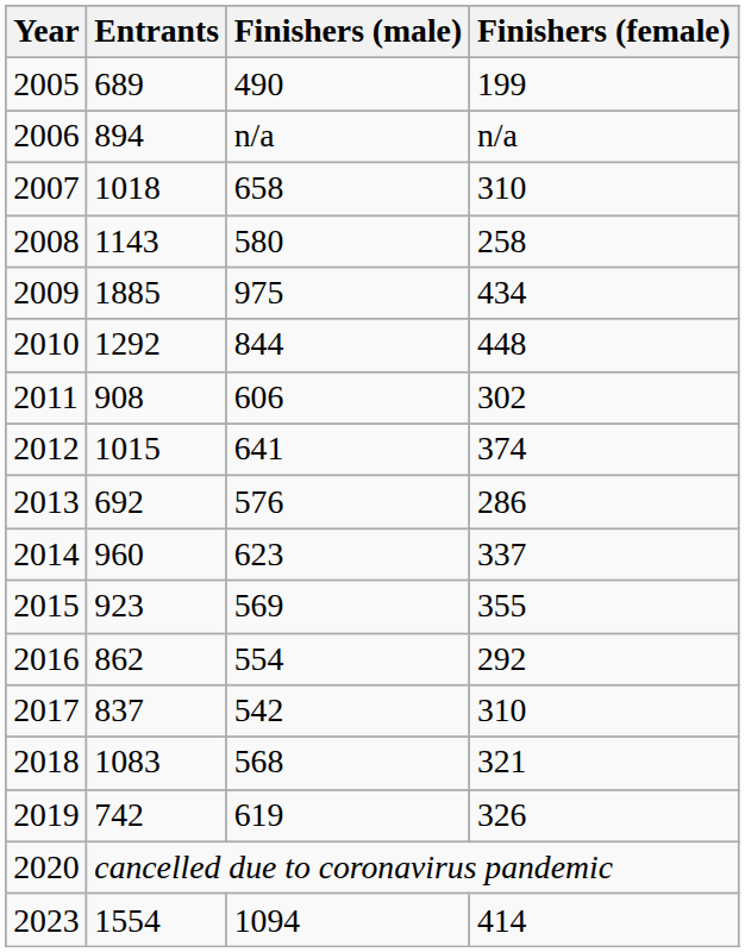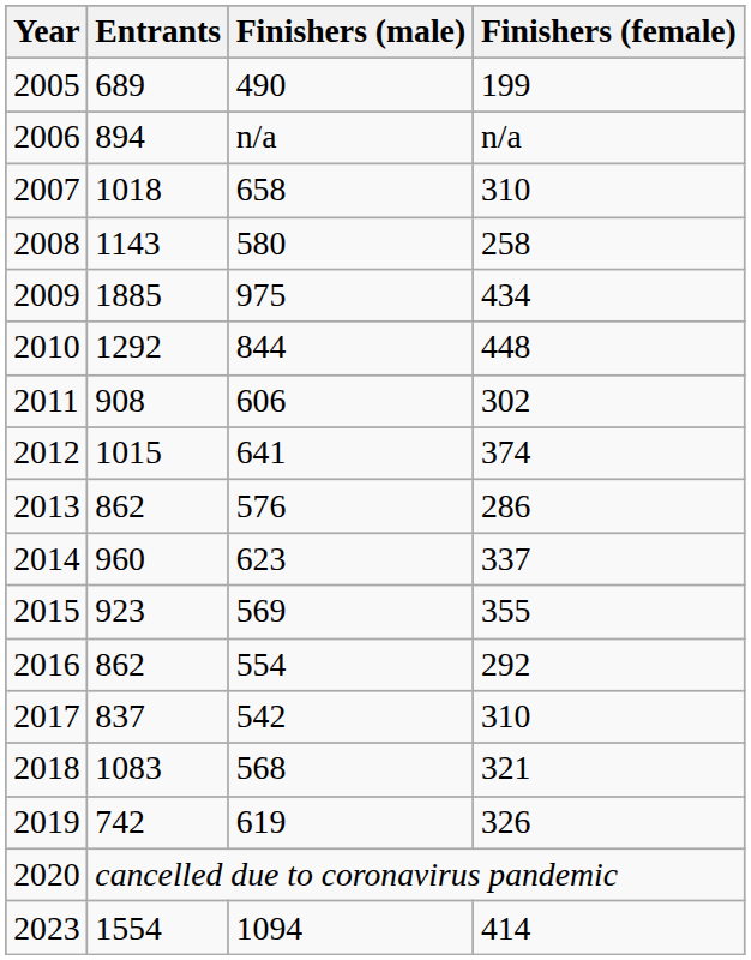 <table class="wikitable" border="1">
 <tr>
 <th>Year</th>
 <th>Entrants</th>
 <th>Finishers (male)</th>
 <th>Finishers (female)</th>
 </tr>
 <tr>
 <td>2005</td>
 <td>689</td>
 <td>490</td>
 <td>199</td>
 </tr>
 <tr>
 <td>2006</td>
 <td>894</td>
 <td>n/a</td>
 <td>n/a</td>
 </tr>
 <tr>
 <td>2007</td>
 <td>1018</td>
 <td>658</td>
 <td>310</td>
 </tr>
 <tr>
 <td>2008</td>
 <td>1143</td>
 <td>580</td>
 <td>258</td>
 </tr>
 <tr>
 <td>2009</td>
 <td>1885</td>
 <td>975</td>
 <td>434</td>
 </tr>
 <tr>
 <td>2010</td>
 <td>1292</td>
 <td>844</td>
 <td>448</td>
 </tr>
 <tr>
 <td>2011</td>
 <td>908</td>
 <td>606</td>
 <td>302</td>
 </tr>
 <tr>
 <td>2012</td>
 <td>1015</td>
 <td>641</td>
 <td>374</td>
 </tr>
 <tr>
 <td>2013</td>
-<td>692</td>
+<td>862</td>
 <td>576</td>
 <td>286</td>
 </tr>
 <tr>
 <td>2014</td>
 <td>960</td>
 <td>623</td>
 <td>337</td>
 </tr>
 <tr>
 <td>2015</td>
 <td>923</td>
 <td>569</td>
 <td>355</td>
 </tr>
 <tr>
 <td>2016</td>
 <td>862</td>
 <td>554</td>
 <td>292</td>
 </tr>
 <tr>
 <td>2017</td>
 <td>837</td>
 <td>542</td>
 <td>310</td>
 </tr>
 <tr>
 <td>2018</td>
 <td>1083</td>
 <td>568</td>
 <td>321</td>
 </tr>
 <tr>
 <td>2019</td>
 <td>742</td>
 <td>619</td>
 <td>326</td>
 </tr>
 <tr>
 <td>2020</td>
 <td colspan="3"><em>cancelled due to coronavirus pandemic</em></td>
 </tr>
 <tr>
 <td>2023</td>
 <td>1554</td>
 <td>1094</td>
 <td>414</td>
 </tr>
 </table>
